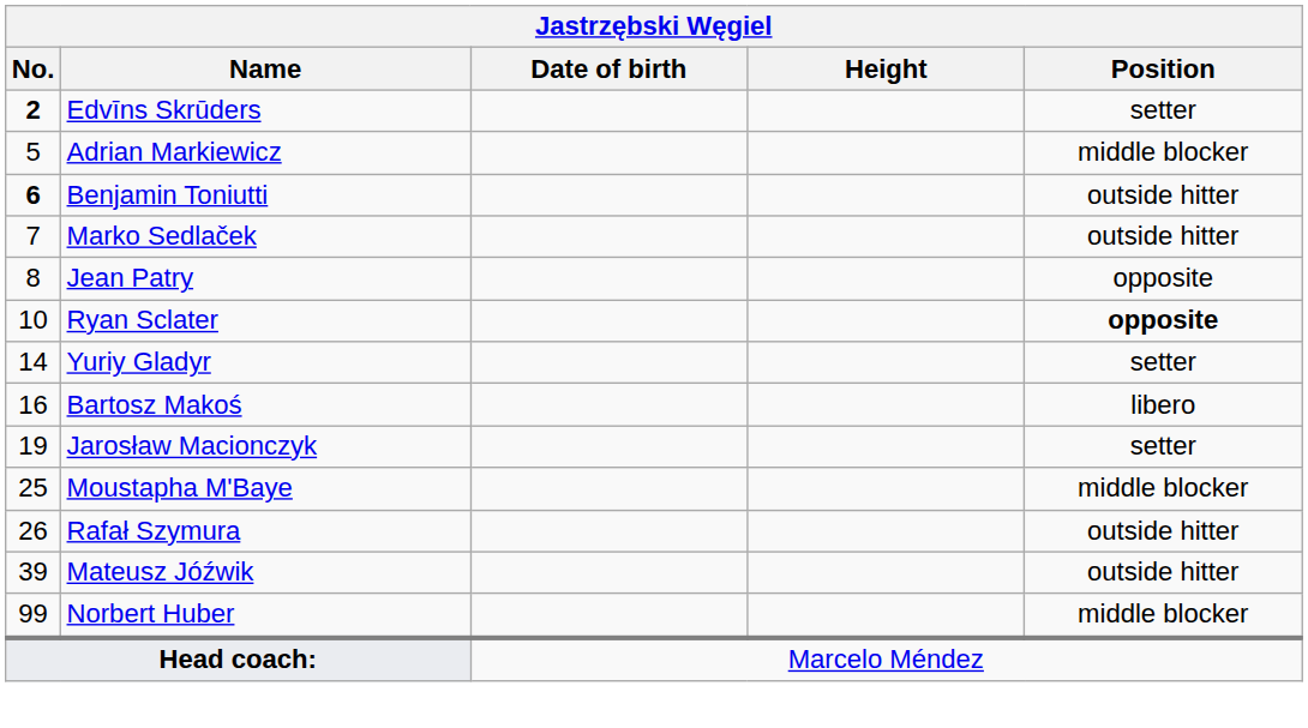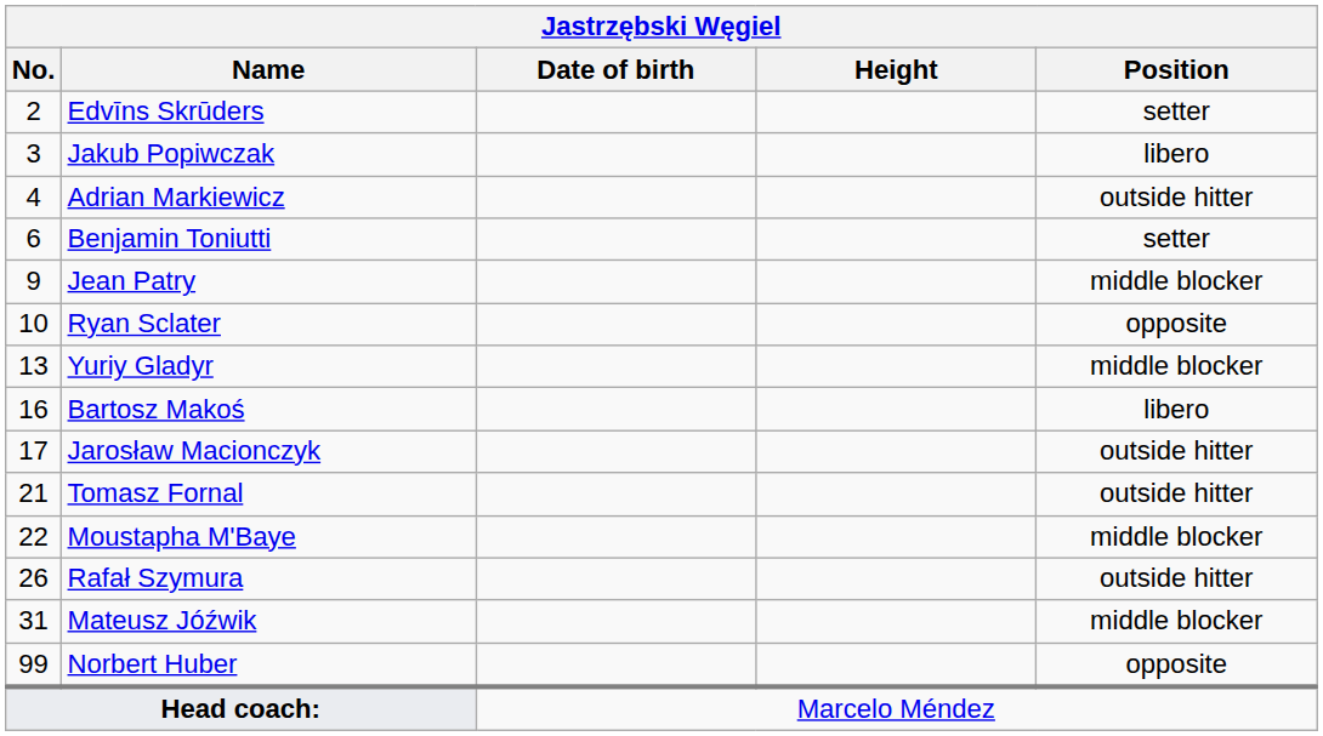 <table class="wikitable collapsible collapsed" style="font-size:100%; text-align:center">
 <tr>
 <th colspan=5 style="width:30em"><a href='#'>Jastrzębski Węgiel</a></th>
 </tr>
 <tr>
 <th>No.</th>
 <th style="width:15em">Name</th>
 <th style="width:10em">Date of birth</th>
 <th style="width:10em">Height</th>
 <th style="width:10em">Position</th>
 </tr>
 <tr>
-<td><strong>2</strong></td>
+<td>2</td>
 <td align=left> <a href='#'>Edvīns Skrūders</a></td>
 <td align=right></td>
 <td></td>
 <td>setter</td>
 </tr>
 <tr>
-<td>5</td>
-<td align=left> <a href='#'>Adrian Markiewicz</a></td>
+<td>3</td>
+<td align=left> <a href='#'>Jakub Popiwczak</a></td>
 <td align=right></td>
 <td></td>
-<td>middle blocker</td>
+<td>libero</td>
 </tr>
 <tr>
-<td><strong>6</strong></td>
-<td align=left> <a href='#'>Benjamin Toniutti</a></td>
+<td>4</td>
+<td align=left> <a href='#'>Adrian Markiewicz</a></td>
 <td align=right></td>
 <td></td>
 <td>outside hitter</td>
 </tr>
 <tr>
-<td>7</td>
-<td align=left> <a href='#'>Marko Sedlaček</a></td>
+<td>6</td>
+<td align=left> <a href='#'>Benjamin Toniutti</a></td>
 <td align=right></td>
 <td></td>
-<td>outside hitter</td>
+<td>setter</td>
 </tr>
 <tr>
-<td>8</td>
+<td>9</td>
 <td align=left> <a href='#'>Jean Patry</a></td>
 <td align=right></td>
 <td></td>
-<td>opposite</td>
+<td>middle blocker</td>
 </tr>
 <tr>
 <td>10</td>
 <td align=left> <a href='#'>Ryan Sclater</a></td>
 <td align=right></td>
 <td></td>
-<td><strong>opposite</strong></td>
+<td>opposite</td>
 </tr>
 <tr>
-<td>14</td>
+<td>13</td>
 <td align=left> <a href='#'>Yuriy Gladyr</a></td>
 <td align=right></td>
 <td></td>
-<td>setter</td>
+<td>middle blocker</td>
 </tr>
 <tr>
 <td>16</td>
 <td align=left> <a href='#'>Bartosz Makoś</a></td>
 <td align=right></td>
 <td></td>
 <td>libero</td>
 </tr>
 <tr>
-<td>19</td>
+<td>17</td>
 <td align=left> <a href='#'>Jarosław Macionczyk</a></td>
 <td align=right></td>
 <td></td>
-<td>setter</td>
+<td>outside hitter</td>
 </tr>
 <tr>
-<td>25</td>
+<td>21</td>
+<td align=left> <a href='#'>Tomasz Fornal</a></td>
+<td align=right></td>
+<td></td>
+<td>outside hitter</td>
+</tr>
+<tr>
+<td>22</td>
 <td align=left> <a href='#'>Moustapha M'Baye</a></td>
 <td align=right></td>
 <td></td>
 <td>middle blocker</td>
 </tr>
 <tr>
 <td>26</td>
 <td align=left> <a href='#'>Rafał Szymura</a></td>
 <td align=right></td>
 <td></td>
 <td>outside hitter</td>
 </tr>
 <tr>
-<td>39</td>
+<td>31</td>
 <td align=left> <a href='#'>Mateusz Jóźwik</a></td>
 <td align=right></td>
 <td></td>
-<td>outside hitter</td>
+<td>middle blocker</td>
 </tr>
 <tr>
 <td>99</td>
 <td align=left> <a href='#'>Norbert Huber</a></td>
 <td align=right></td>
 <td></td>
-<td>middle blocker</td>
+<td>opposite</td>
 </tr>
 <tr style="border-top: 3px solid grey">
 <td colspan=2 style="background:#EAECF0"><strong>Head coach:</strong></td>
 <td colspan=3> <a href='#'>Marcelo Méndez</a></td>
 </tr>
 </table>
